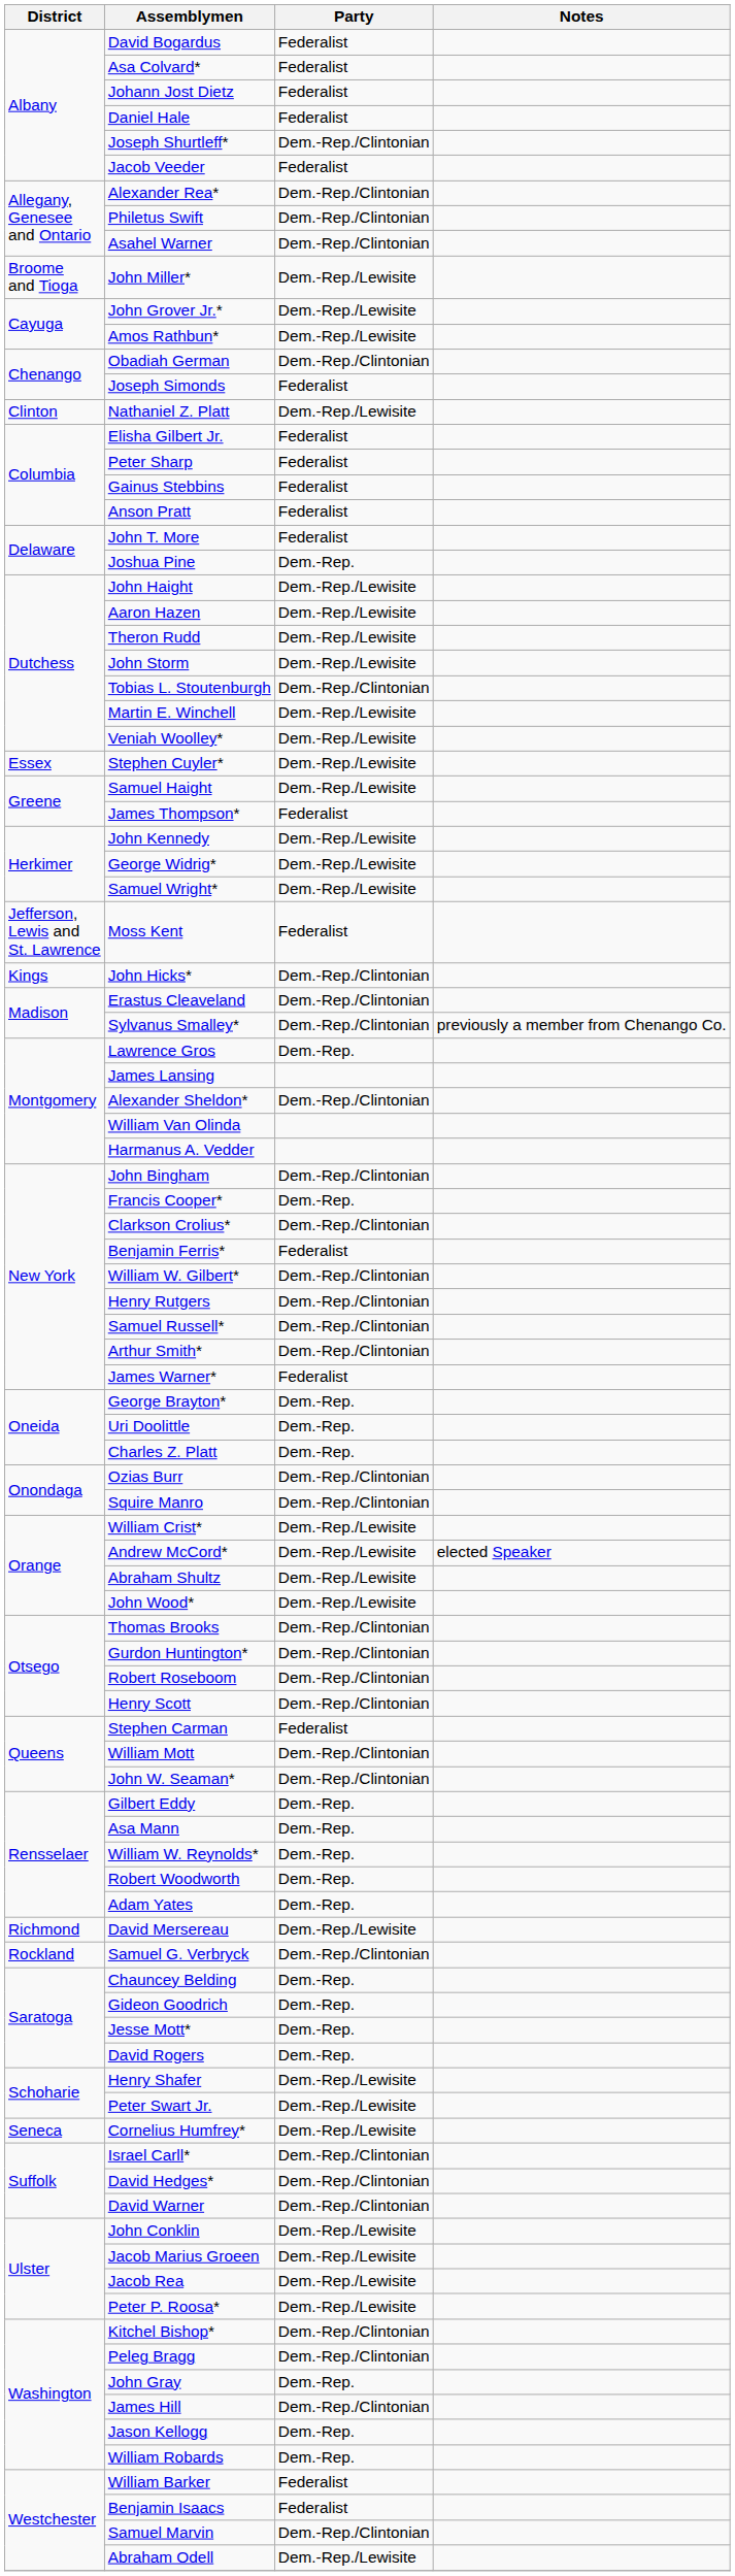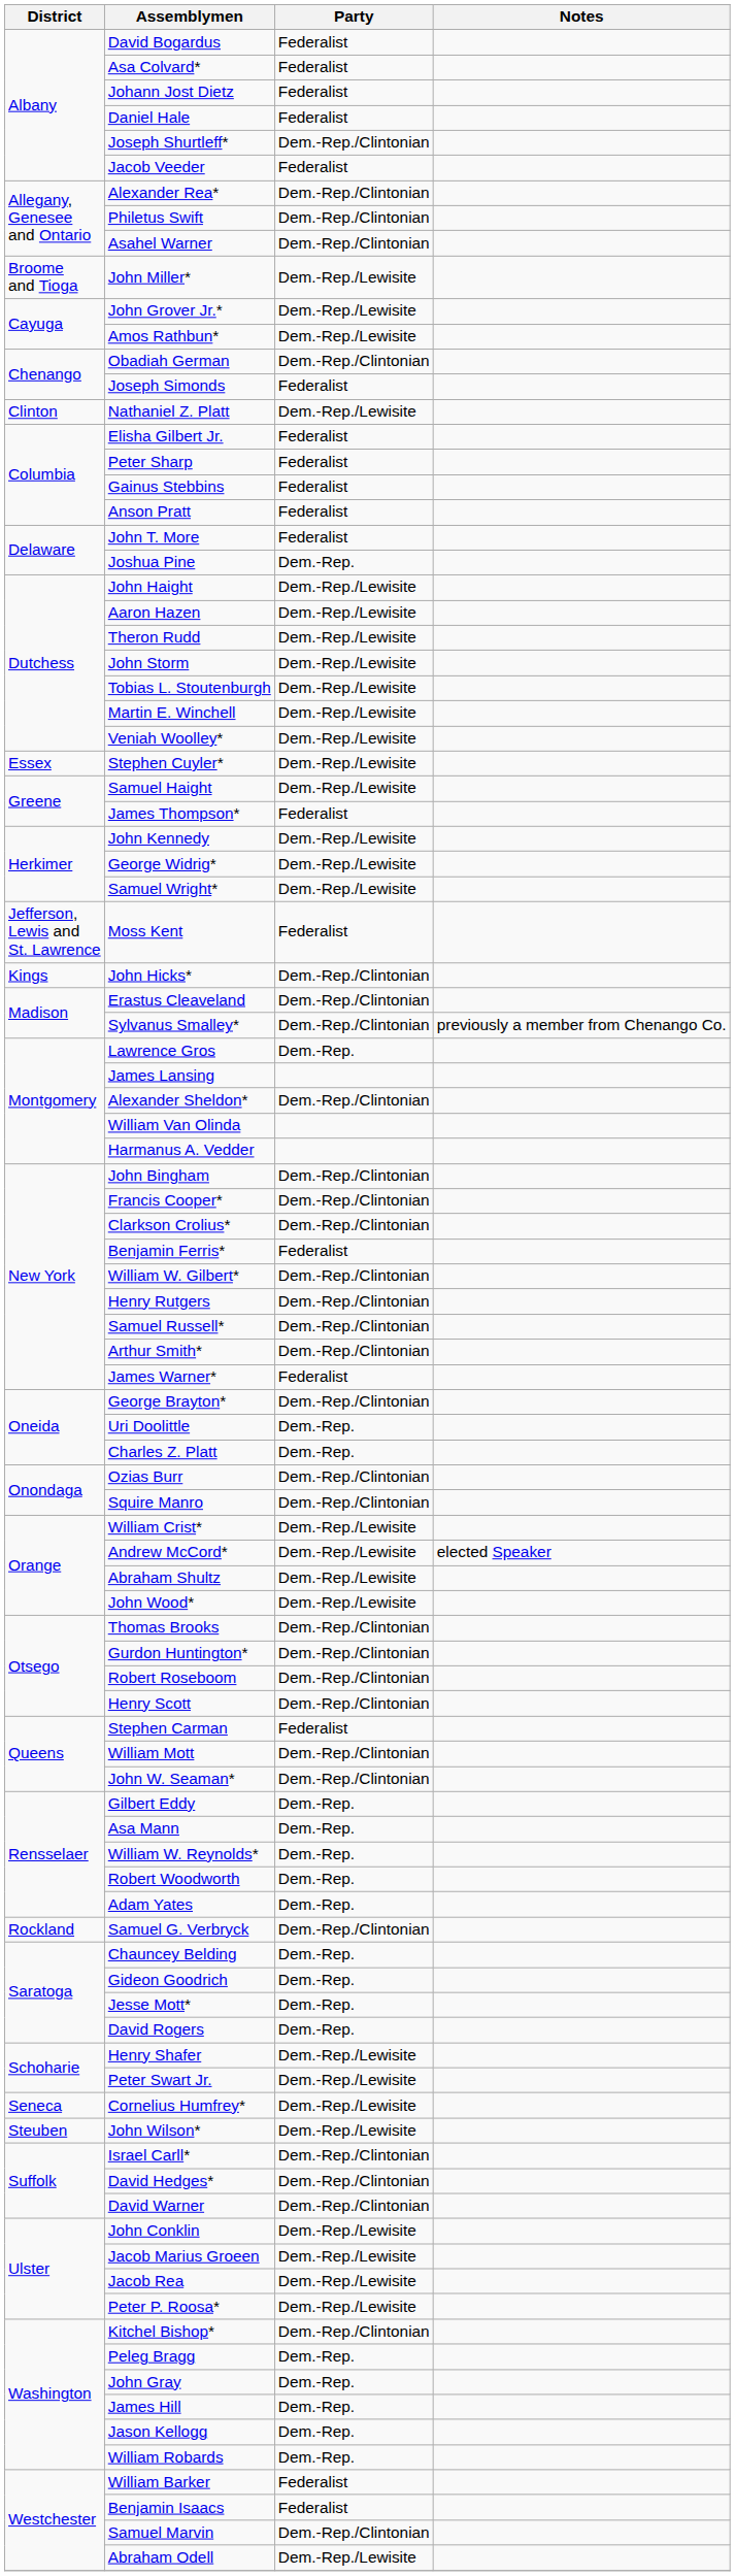 <table class=wikitable>
 <tr>
 <th>District</th>
 <th>Assemblymen</th>
 <th>Party</th>
 <th>Notes</th>
 </tr>
 <tr>
 <td rowspan="6"><a href='#'>Albany</a></td>
 <td><a href='#'>David Bogardus</a></td>
 <td>Federalist</td>
 <td></td>
 </tr>
 <tr>
 <td><a href='#'>Asa Colvard</a>*</td>
 <td>Federalist</td>
 <td></td>
 </tr>
 <tr>
 <td><a href='#'>Johann Jost Dietz</a></td>
 <td>Federalist</td>
 <td></td>
 </tr>
 <tr>
 <td><a href='#'>Daniel Hale</a></td>
 <td>Federalist</td>
 <td></td>
 </tr>
 <tr>
 <td><a href='#'>Joseph Shurtleff</a>*</td>
 <td>Dem.-Rep./Clintonian</td>
 <td></td>
 </tr>
 <tr>
 <td><a href='#'>Jacob Veeder</a></td>
 <td>Federalist</td>
 <td></td>
 </tr>
 <tr>
 <td rowspan="3"><a href='#'>Allegany</a>, <br> <a href='#'>Genesee</a> <br>and <a href='#'>Ontario</a></td>
 <td><a href='#'>Alexander Rea</a>*</td>
 <td>Dem.-Rep./Clintonian</td>
 <td></td>
 </tr>
 <tr>
 <td><a href='#'>Philetus Swift</a></td>
 <td>Dem.-Rep./Clintonian</td>
 <td></td>
 </tr>
 <tr>
 <td><a href='#'>Asahel Warner</a></td>
 <td>Dem.-Rep./Clintonian</td>
 <td></td>
 </tr>
 <tr>
 <td><a href='#'>Broome</a> <br> and <a href='#'>Tioga</a></td>
 <td><a href='#'>John Miller</a>*</td>
 <td>Dem.-Rep./Lewisite</td>
 <td></td>
 </tr>
 <tr>
 <td rowspan="2"><a href='#'>Cayuga</a></td>
 <td><a href='#'>John Grover Jr.</a>*</td>
 <td>Dem.-Rep./Lewisite</td>
 <td></td>
 </tr>
 <tr>
 <td><a href='#'>Amos Rathbun</a>*</td>
 <td>Dem.-Rep./Lewisite</td>
 <td></td>
 </tr>
 <tr>
 <td rowspan="2"><a href='#'>Chenango</a></td>
 <td><a href='#'>Obadiah German</a></td>
 <td>Dem.-Rep./Clintonian</td>
 <td></td>
 </tr>
 <tr>
 <td><a href='#'>Joseph Simonds</a></td>
 <td>Federalist</td>
 <td></td>
 </tr>
 <tr>
 <td><a href='#'>Clinton</a></td>
 <td><a href='#'>Nathaniel Z. Platt</a></td>
 <td>Dem.-Rep./Lewisite</td>
 <td></td>
 </tr>
 <tr>
 <td rowspan="4"><a href='#'>Columbia</a></td>
 <td><a href='#'>Elisha Gilbert Jr.</a></td>
 <td>Federalist</td>
 <td></td>
 </tr>
 <tr>
 <td><a href='#'>Peter Sharp</a></td>
 <td>Federalist</td>
 <td></td>
 </tr>
 <tr>
 <td><a href='#'>Gainus Stebbins</a></td>
 <td>Federalist</td>
 <td></td>
 </tr>
 <tr>
 <td><a href='#'>Anson Pratt</a></td>
 <td>Federalist</td>
 <td></td>
 </tr>
 <tr>
 <td rowspan="2"><a href='#'>Delaware</a></td>
 <td><a href='#'>John T. More</a></td>
 <td>Federalist</td>
 <td></td>
 </tr>
 <tr>
 <td><a href='#'>Joshua Pine</a></td>
 <td>Dem.-Rep.</td>
 <td></td>
 </tr>
 <tr>
 <td rowspan="7"><a href='#'>Dutchess</a></td>
 <td><a href='#'>John Haight</a></td>
 <td>Dem.-Rep./Lewisite</td>
 <td></td>
 </tr>
 <tr>
 <td><a href='#'>Aaron Hazen</a></td>
 <td>Dem.-Rep./Lewisite</td>
 <td></td>
 </tr>
 <tr>
 <td><a href='#'>Theron Rudd</a></td>
 <td>Dem.-Rep./Lewisite</td>
 <td></td>
 </tr>
 <tr>
 <td><a href='#'>John Storm</a></td>
 <td>Dem.-Rep./Lewisite</td>
 <td></td>
 </tr>
 <tr>
 <td><a href='#'>Tobias L. Stoutenburgh</a></td>
-<td>Dem.-Rep./Clintonian</td>
+<td>Dem.-Rep./Lewisite</td>
 <td></td>
 </tr>
 <tr>
 <td><a href='#'>Martin E. Winchell</a></td>
 <td>Dem.-Rep./Lewisite</td>
 <td></td>
 </tr>
 <tr>
 <td><a href='#'>Veniah Woolley</a>*</td>
 <td>Dem.-Rep./Lewisite</td>
 <td></td>
 </tr>
 <tr>
 <td><a href='#'>Essex</a></td>
 <td><a href='#'>Stephen Cuyler</a>*</td>
 <td>Dem.-Rep./Lewisite</td>
 <td></td>
 </tr>
 <tr>
 <td rowspan="2"><a href='#'>Greene</a></td>
 <td><a href='#'>Samuel Haight</a></td>
 <td>Dem.-Rep./Lewisite</td>
 <td></td>
 </tr>
 <tr>
 <td><a href='#'>James Thompson</a>*</td>
 <td>Federalist</td>
 <td></td>
 </tr>
 <tr>
 <td rowspan="3"><a href='#'>Herkimer</a></td>
 <td><a href='#'>John Kennedy</a></td>
 <td>Dem.-Rep./Lewisite</td>
 <td></td>
 </tr>
 <tr>
 <td><a href='#'>George Widrig</a>*</td>
 <td>Dem.-Rep./Lewisite</td>
 <td></td>
 </tr>
 <tr>
 <td><a href='#'>Samuel Wright</a>*</td>
 <td>Dem.-Rep./Lewisite</td>
 <td></td>
 </tr>
 <tr>
 <td><a href='#'>Jefferson</a>, <br><a href='#'>Lewis</a> and <br><a href='#'>St. Lawrence</a></td>
 <td><a href='#'>Moss Kent</a></td>
 <td>Federalist</td>
 <td></td>
 </tr>
 <tr>
 <td><a href='#'>Kings</a></td>
 <td><a href='#'>John Hicks</a>*</td>
 <td>Dem.-Rep./Clintonian</td>
 <td></td>
 </tr>
 <tr>
 <td rowspan="2"><a href='#'>Madison</a></td>
 <td><a href='#'>Erastus Cleaveland</a></td>
 <td>Dem.-Rep./Clintonian</td>
 <td></td>
 </tr>
 <tr>
 <td><a href='#'>Sylvanus Smalley</a>*</td>
 <td>Dem.-Rep./Clintonian</td>
 <td>previously a member from Chenango Co.</td>
 </tr>
 <tr>
 <td rowspan="5"><a href='#'>Montgomery</a></td>
 <td><a href='#'>Lawrence Gros</a></td>
 <td>Dem.-Rep.</td>
 <td></td>
 </tr>
 <tr>
 <td><a href='#'>James Lansing</a></td>
 <td></td>
 <td></td>
 </tr>
 <tr>
 <td><a href='#'>Alexander Sheldon</a>*</td>
 <td>Dem.-Rep./Clintonian</td>
 <td></td>
 </tr>
 <tr>
 <td><a href='#'>William Van Olinda</a></td>
 <td></td>
 <td></td>
 </tr>
 <tr>
 <td><a href='#'>Harmanus A. Vedder</a></td>
 <td></td>
 <td></td>
 </tr>
 <tr>
 <td rowspan="9"><a href='#'>New York</a></td>
 <td><a href='#'>John Bingham</a></td>
 <td>Dem.-Rep./Clintonian</td>
 <td></td>
 </tr>
 <tr>
 <td><a href='#'>Francis Cooper</a>*</td>
-<td>Dem.-Rep.</td>
+<td>Dem.-Rep./Clintonian</td>
 <td></td>
 </tr>
 <tr>
 <td><a href='#'>Clarkson Crolius</a>*</td>
 <td>Dem.-Rep./Clintonian</td>
 <td></td>
 </tr>
 <tr>
 <td><a href='#'>Benjamin Ferris</a>*</td>
 <td>Federalist</td>
 <td></td>
 </tr>
 <tr>
 <td><a href='#'>William W. Gilbert</a>*</td>
 <td>Dem.-Rep./Clintonian</td>
 <td></td>
 </tr>
 <tr>
 <td><a href='#'>Henry Rutgers</a></td>
 <td>Dem.-Rep./Clintonian</td>
 <td></td>
 </tr>
 <tr>
 <td><a href='#'>Samuel Russell</a>*</td>
 <td>Dem.-Rep./Clintonian</td>
 <td></td>
 </tr>
 <tr>
 <td><a href='#'>Arthur Smith</a>*</td>
 <td>Dem.-Rep./Clintonian</td>
 <td></td>
 </tr>
 <tr>
 <td><a href='#'>James Warner</a>*</td>
 <td>Federalist</td>
 <td></td>
 </tr>
 <tr>
 <td rowspan="3"><a href='#'>Oneida</a></td>
 <td><a href='#'>George Brayton</a>*</td>
-<td>Dem.-Rep.</td>
+<td>Dem.-Rep./Clintonian</td>
 <td></td>
 </tr>
 <tr>
 <td><a href='#'>Uri Doolittle</a></td>
 <td>Dem.-Rep.</td>
 <td></td>
 </tr>
 <tr>
 <td><a href='#'>Charles Z. Platt</a></td>
 <td>Dem.-Rep.</td>
 <td></td>
 </tr>
 <tr>
 <td rowspan="2"><a href='#'>Onondaga</a></td>
 <td><a href='#'>Ozias Burr</a></td>
 <td>Dem.-Rep./Clintonian</td>
 <td></td>
 </tr>
 <tr>
 <td><a href='#'>Squire Manro</a></td>
 <td>Dem.-Rep./Clintonian</td>
 <td></td>
 </tr>
 <tr>
 <td rowspan="4"><a href='#'>Orange</a></td>
 <td><a href='#'>William Crist</a>*</td>
 <td>Dem.-Rep./Lewisite</td>
 <td></td>
 </tr>
 <tr>
 <td><a href='#'>Andrew McCord</a>*</td>
 <td>Dem.-Rep./Lewisite</td>
 <td>elected <a href='#'>Speaker</a></td>
 </tr>
 <tr>
 <td><a href='#'>Abraham Shultz</a></td>
 <td>Dem.-Rep./Lewisite</td>
 <td></td>
 </tr>
 <tr>
 <td><a href='#'>John Wood</a>*</td>
 <td>Dem.-Rep./Lewisite</td>
 <td></td>
 </tr>
 <tr>
 <td rowspan="4"><a href='#'>Otsego</a></td>
 <td><a href='#'>Thomas Brooks</a></td>
 <td>Dem.-Rep./Clintonian</td>
 <td></td>
 </tr>
 <tr>
 <td><a href='#'>Gurdon Huntington</a>*</td>
 <td>Dem.-Rep./Clintonian</td>
 <td></td>
 </tr>
 <tr>
 <td><a href='#'>Robert Roseboom</a></td>
 <td>Dem.-Rep./Clintonian</td>
 <td></td>
 </tr>
 <tr>
 <td><a href='#'>Henry Scott</a></td>
 <td>Dem.-Rep./Clintonian</td>
 <td></td>
 </tr>
 <tr>
 <td rowspan="3"><a href='#'>Queens</a></td>
 <td><a href='#'>Stephen Carman</a></td>
 <td>Federalist</td>
 <td></td>
 </tr>
 <tr>
 <td><a href='#'>William Mott</a></td>
 <td>Dem.-Rep./Clintonian</td>
 <td></td>
 </tr>
 <tr>
 <td><a href='#'>John W. Seaman</a>*</td>
 <td>Dem.-Rep./Clintonian</td>
 <td></td>
 </tr>
 <tr>
 <td rowspan="5"><a href='#'>Rensselaer</a></td>
 <td><a href='#'>Gilbert Eddy</a></td>
 <td>Dem.-Rep.</td>
 <td></td>
 </tr>
 <tr>
 <td><a href='#'>Asa Mann</a></td>
 <td>Dem.-Rep.</td>
 <td></td>
 </tr>
 <tr>
 <td><a href='#'>William W. Reynolds</a>*</td>
 <td>Dem.-Rep.</td>
 <td></td>
 </tr>
 <tr>
 <td><a href='#'>Robert Woodworth</a></td>
 <td>Dem.-Rep.</td>
 <td></td>
 </tr>
 <tr>
 <td><a href='#'>Adam Yates</a></td>
 <td>Dem.-Rep.</td>
 <td></td>
 </tr>
 <tr>
-<td><a href='#'>Richmond</a></td>
-<td><a href='#'>David Mersereau</a></td>
-<td>Dem.-Rep./Lewisite</td>
-<td></td>
-</tr>
-<tr>
 <td><a href='#'>Rockland</a></td>
 <td><a href='#'>Samuel G. Verbryck</a></td>
 <td>Dem.-Rep./Clintonian</td>
 <td></td>
 </tr>
 <tr>
 <td rowspan="4"><a href='#'>Saratoga</a></td>
 <td><a href='#'>Chauncey Belding</a></td>
 <td>Dem.-Rep.</td>
 <td></td>
 </tr>
 <tr>
 <td><a href='#'>Gideon Goodrich</a></td>
 <td>Dem.-Rep.</td>
 <td></td>
 </tr>
 <tr>
 <td><a href='#'>Jesse Mott</a>*</td>
 <td>Dem.-Rep.</td>
 <td></td>
 </tr>
 <tr>
 <td><a href='#'>David Rogers</a></td>
 <td>Dem.-Rep.</td>
 <td></td>
 </tr>
 <tr>
 <td rowspan="2"><a href='#'>Schoharie</a></td>
 <td><a href='#'>Henry Shafer</a></td>
 <td>Dem.-Rep./Lewisite</td>
 <td></td>
 </tr>
 <tr>
 <td><a href='#'>Peter Swart Jr.</a></td>
 <td>Dem.-Rep./Lewisite</td>
 <td></td>
 </tr>
 <tr>
 <td><a href='#'>Seneca</a></td>
 <td><a href='#'>Cornelius Humfrey</a>*</td>
+<td>Dem.-Rep./Lewisite</td>
+<td></td>
+</tr>
+<tr>
+<td><a href='#'>Steuben</a></td>
+<td><a href='#'>John Wilson</a>*</td>
 <td>Dem.-Rep./Lewisite</td>
 <td></td>
 </tr>
 <tr>
 <td rowspan="3"><a href='#'>Suffolk</a></td>
 <td><a href='#'>Israel Carll</a>*</td>
 <td>Dem.-Rep./Clintonian</td>
 <td></td>
 </tr>
 <tr>
 <td><a href='#'>David Hedges</a>*</td>
 <td>Dem.-Rep./Clintonian</td>
 <td></td>
 </tr>
 <tr>
 <td><a href='#'>David Warner</a></td>
 <td>Dem.-Rep./Clintonian</td>
 <td></td>
 </tr>
 <tr>
 <td rowspan="4"><a href='#'>Ulster</a></td>
 <td><a href='#'>John Conklin</a></td>
 <td>Dem.-Rep./Lewisite</td>
 <td></td>
 </tr>
 <tr>
 <td><a href='#'>Jacob Marius Groeen</a></td>
 <td>Dem.-Rep./Lewisite</td>
 <td></td>
 </tr>
 <tr>
 <td><a href='#'>Jacob Rea</a></td>
 <td>Dem.-Rep./Lewisite</td>
 <td></td>
 </tr>
 <tr>
 <td><a href='#'>Peter P. Roosa</a>*</td>
 <td>Dem.-Rep./Lewisite</td>
 <td></td>
 </tr>
 <tr>
 <td rowspan="6"><a href='#'>Washington</a></td>
 <td><a href='#'>Kitchel Bishop</a>*</td>
 <td>Dem.-Rep./Clintonian</td>
 <td></td>
 </tr>
 <tr>
 <td><a href='#'>Peleg Bragg</a></td>
-<td>Dem.-Rep./Clintonian</td>
+<td>Dem.-Rep.</td>
 <td></td>
 </tr>
 <tr>
 <td><a href='#'>John Gray</a></td>
 <td>Dem.-Rep.</td>
 <td></td>
 </tr>
 <tr>
 <td><a href='#'>James Hill</a></td>
-<td>Dem.-Rep./Clintonian</td>
+<td>Dem.-Rep.</td>
 <td></td>
 </tr>
 <tr>
 <td><a href='#'>Jason Kellogg</a></td>
 <td>Dem.-Rep.</td>
 <td></td>
 </tr>
 <tr>
 <td><a href='#'>William Robards</a></td>
 <td>Dem.-Rep.</td>
 <td></td>
 </tr>
 <tr>
 <td rowspan="4"><a href='#'>Westchester</a></td>
 <td><a href='#'>William Barker</a></td>
 <td>Federalist</td>
 <td></td>
 </tr>
 <tr>
 <td><a href='#'>Benjamin Isaacs</a></td>
 <td>Federalist</td>
 <td></td>
 </tr>
 <tr>
 <td><a href='#'>Samuel Marvin</a></td>
 <td>Dem.-Rep./Clintonian</td>
 <td></td>
 </tr>
 <tr>
 <td><a href='#'>Abraham Odell</a></td>
 <td>Dem.-Rep./Lewisite</td>
 <td></td>
 </tr>
 <tr>
 </tr>
 </table>
